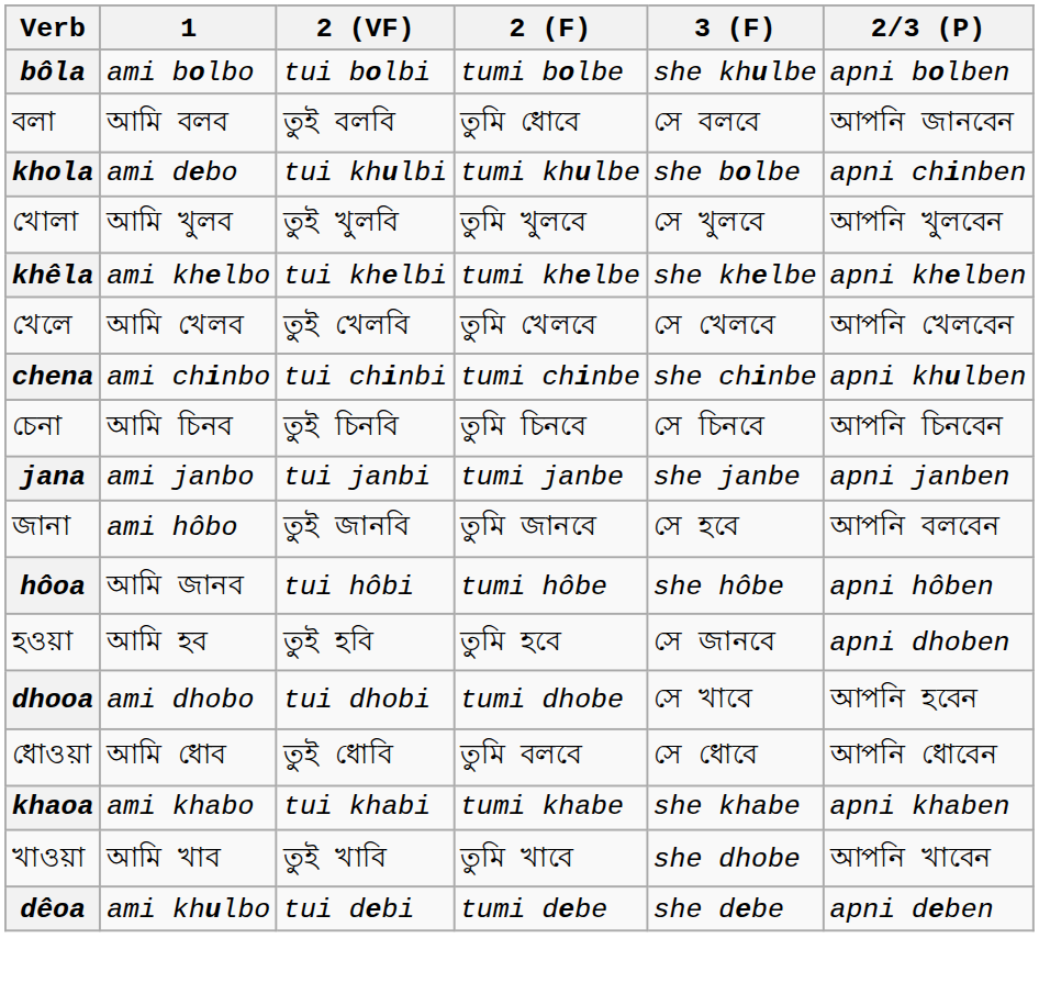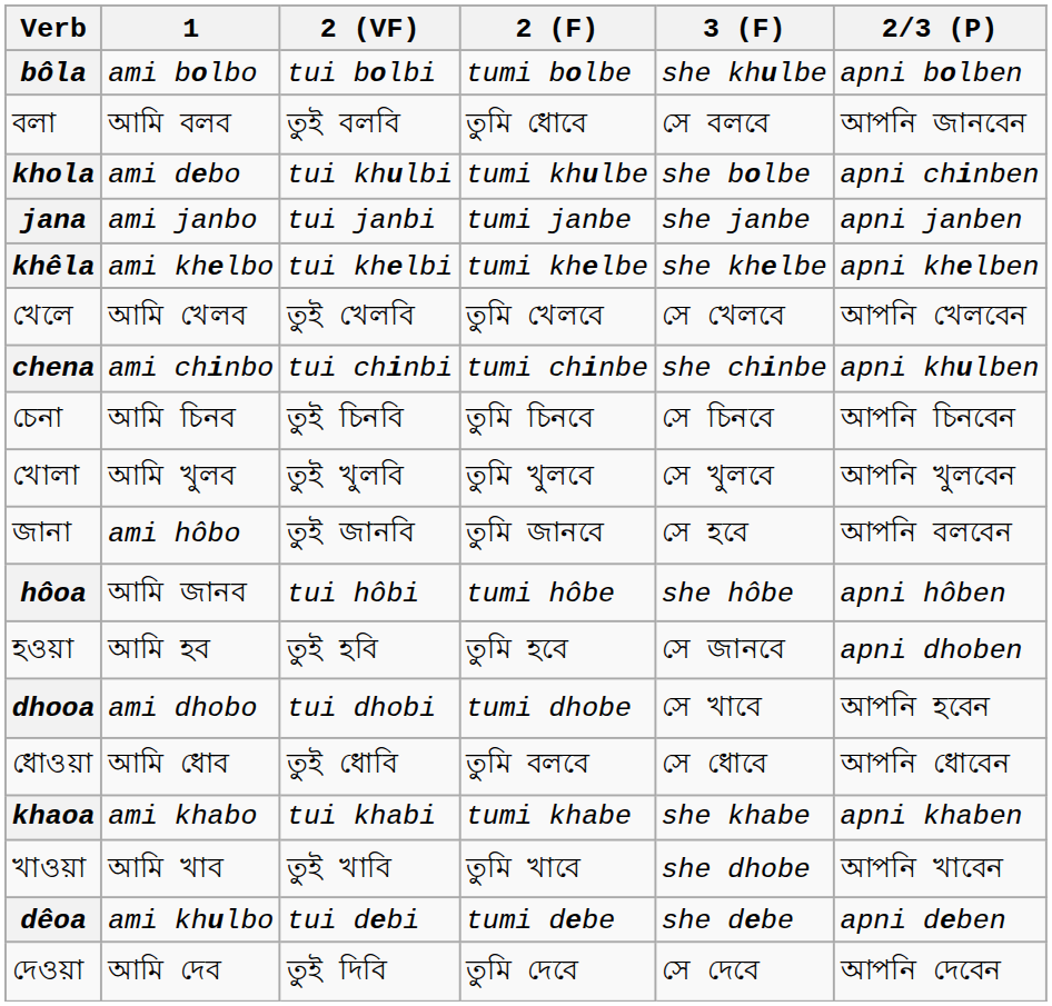 <table class="wikitable">
 <tr>
 <th>Verb</th>
 <th>1</th>
 <th>2 (VF)</th>
 <th>2 (F)</th>
 <th>3 (F)</th>
 <th>2/3 (P)</th>
 </tr>
 <tr>
 <th><em>bôla</em></th>
 <td><em>ami b<strong>o</strong>lbo</em></td>
 <td><em>tui b<strong>o</strong>lbi</em></td>
 <td><em>tumi b<strong>o</strong>lbe</em></td>
 <td><em>she kh<strong>u</strong>lbe</em></td>
 <td><em>apni b<strong>o</strong>lben</em></td>
 </tr>
 <tr>
 <td>বলা</td>
 <td>আমি বলব</td>
 <td>তুই বলবি</td>
 <td>তুমি ধোবে</td>
 <td>সে বলবে</td>
 <td>আপনি জানবেন</td>
 </tr>
 <tr>
 <th><em>khola</em></th>
 <td><em>ami d<strong>e</strong>bo</em></td>
 <td><em>tui kh<strong>u</strong>lbi</em></td>
 <td><em>tumi kh<strong>u</strong>lbe</em></td>
 <td><em>she b<strong>o</strong>lbe</em></td>
 <td><em>apni ch<strong>i</strong>nben</em></td>
 </tr>
 <tr>
-<td>খোলা</td>
-<td>আমি খুলব</td>
-<td>তুই খুলবি</td>
-<td>তুমি খুলবে</td>
-<td>সে খুলবে</td>
-<td>আপনি খুলবেন</td>
+<th><em>jana</em></th>
+<td><em>ami janbo</em></td>
+<td><em>tui janbi</em></td>
+<td><em>tumi janbe</em></td>
+<td><em>she janbe</em></td>
+<td><em>apni janben</em></td>
 </tr>
 <tr>
 <th><em>khêla</em></th>
 <td><em>ami kh<strong>e</strong>lbo</em></td>
 <td><em>tui kh<strong>e</strong>lbi</em></td>
 <td><em>tumi kh<strong>e</strong>lbe</em></td>
 <td><em>she kh<strong>e</strong>lbe</em></td>
 <td><em>apni kh<strong>e</strong>lben</em></td>
 </tr>
 <tr>
 <td>খেলে</td>
 <td>আমি খেলব</td>
 <td>তুই খেলবি</td>
 <td>তুমি খেলবে</td>
 <td>সে খেলবে</td>
 <td>আপনি খেলবেন</td>
 </tr>
 <tr>
 <th><em>chena</em></th>
 <td><em>ami ch<strong>i</strong>nbo</em></td>
 <td><em>tui ch<strong>i</strong>nbi</em></td>
 <td><em>tumi ch<strong>i</strong>nbe</em></td>
 <td><em>she ch<strong>i</strong>nbe</em></td>
 <td><em>apni kh<strong>u</strong>lben</em></td>
 </tr>
 <tr>
 <td>চেনা</td>
 <td>আমি চিনব</td>
 <td>তুই চিনবি</td>
 <td>তুমি চিনবে</td>
 <td>সে চিনবে</td>
 <td>আপনি চিনবেন</td>
 </tr>
 <tr>
-<th><em>jana</em></th>
-<td><em>ami janbo</em></td>
-<td><em>tui janbi</em></td>
-<td><em>tumi janbe</em></td>
-<td><em>she janbe</em></td>
-<td><em>apni janben</em></td>
+<td>খোলা</td>
+<td>আমি খুলব</td>
+<td>তুই খুলবি</td>
+<td>তুমি খুলবে</td>
+<td>সে খুলবে</td>
+<td>আপনি খুলবেন</td>
 </tr>
 <tr>
 <td>জানা</td>
 <td><em>ami hôbo</em></td>
 <td>তুই জানবি</td>
 <td>তুমি জানবে</td>
 <td>সে হবে</td>
 <td>আপনি বলবেন</td>
 </tr>
 <tr>
 <th><em>hôoa</em></th>
 <td>আমি জানব</td>
 <td><em>tui hôbi</em></td>
 <td><em>tumi hôbe</em></td>
 <td><em>she hôbe</em></td>
 <td><em>apni hôben</em></td>
 </tr>
 <tr>
 <td>হওয়া</td>
 <td>আমি হব</td>
 <td>তুই হবি</td>
 <td>তুমি হবে</td>
 <td>সে জানবে</td>
 <td><em>apni dhoben</em></td>
 </tr>
 <tr>
 <th><em>dhooa</em></th>
 <td><em>ami dhobo</em></td>
 <td><em>tui dhobi</em></td>
 <td><em>tumi dhobe</em></td>
 <td>সে খাবে</td>
 <td>আপনি হবেন</td>
 </tr>
 <tr>
 <td>ধোওয়া</td>
 <td>আমি ধোব</td>
 <td>তুই ধোবি</td>
 <td>তুমি বলবে</td>
 <td>সে ধোবে</td>
 <td>আপনি ধোবেন</td>
 </tr>
 <tr>
 <th><em>khaoa</em></th>
 <td><em>ami khabo</em></td>
 <td><em>tui khabi</em></td>
 <td><em>tumi khabe</em></td>
 <td><em>she khabe</em></td>
 <td><em>apni khaben</em></td>
 </tr>
 <tr>
 <td>খাওয়া</td>
 <td>আমি খাব</td>
 <td>তুই খাবি</td>
 <td>তুমি খাবে</td>
 <td><em>she dhobe</em></td>
 <td>আপনি খাবেন</td>
 </tr>
 <tr>
 <th><em>dêoa</em></th>
 <td><em>ami kh<strong>u</strong>lbo</em></td>
 <td><em>tui d<strong>e</strong>bi</em></td>
 <td><em>tumi d<strong>e</strong>be</em></td>
 <td><em>she d<strong>e</strong>be</em></td>
 <td><em>apni d<strong>e</strong>ben</em></td>
 </tr>
+<tr>
+<td>দেওয়া</td>
+<td>আমি দেব</td>
+<td>তুই দিবি</td>
+<td>তুমি দেবে</td>
+<td>সে দেবে</td>
+<td>আপনি দেবেন</td>
+</tr>
 </table>
